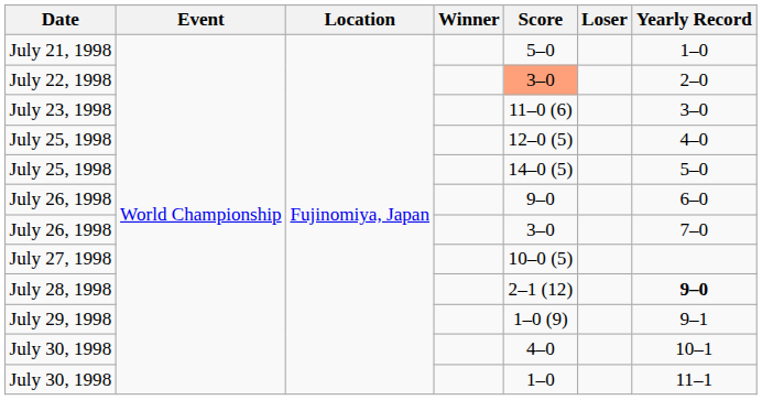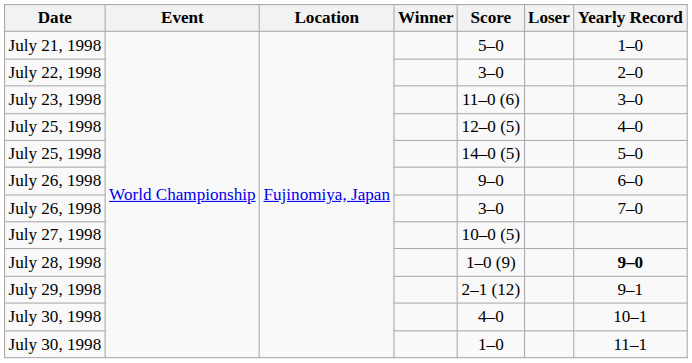 <table class="wikitable">
 <tr>
 <th>Date</th>
 <th>Event</th>
 <th>Location</th>
 <th>Winner</th>
 <th>Score</th>
 <th>Loser</th>
 <th>Yearly Record</th>
 </tr>
 <tr align=center>
 <td>July 21, 1998</td>
 <td rowspan=12><a href='#'>World Championship</a></td>
 <td rowspan=12><a href='#'>Fujinomiya, Japan</a></td>
 <td></td>
 <td>5–0</td>
 <td></td>
 <td>1–0</td>
 </tr>
 <tr align=center>
 <td>July 22, 1998</td>
 <td></td>
-<td style="background: lightsalmon;">3–0</td>
+<td>3–0</td>
 <td></td>
 <td>2–0</td>
 </tr>
 <tr align=center>
 <td>July 23, 1998</td>
 <td></td>
 <td>11–0 (6)</td>
 <td></td>
 <td>3–0</td>
 </tr>
 <tr align=center>
 <td>July 25, 1998</td>
 <td></td>
 <td>12–0 (5)</td>
 <td></td>
 <td>4–0</td>
 </tr>
 <tr align=center>
 <td>July 25, 1998</td>
 <td></td>
 <td>14–0 (5)</td>
 <td></td>
 <td>5–0</td>
 </tr>
 <tr align=center>
 <td>July 26, 1998</td>
 <td></td>
 <td>9–0</td>
 <td></td>
 <td>6–0</td>
 </tr>
 <tr align=center>
 <td>July 26, 1998</td>
 <td></td>
 <td>3–0</td>
 <td></td>
 <td>7–0</td>
 </tr>
 <tr align=center>
 <td>July 27, 1998</td>
 <td></td>
 <td>10–0 (5)</td>
 <td></td>
 <td 8–0></td>
 </tr>
 <tr align=center>
 <td>July 28, 1998</td>
 <td></td>
-<td>2–1 (12)</td>
+<td>1–0 (9)</td>
 <td></td>
 <td><strong>9–0</strong></td>
 </tr>
 <tr align=center>
 <td>July 29, 1998</td>
 <td></td>
-<td>1–0 (9)</td>
+<td>2–1 (12)</td>
 <td></td>
 <td>9–1</td>
 </tr>
 <tr align=center>
 <td>July 30, 1998</td>
 <td></td>
 <td>4–0</td>
 <td></td>
 <td>10–1</td>
 </tr>
 <tr align=center>
 <td>July 30, 1998</td>
 <td></td>
 <td>1–0</td>
 <td></td>
 <td>11–1</td>
 </tr>
 </table>
